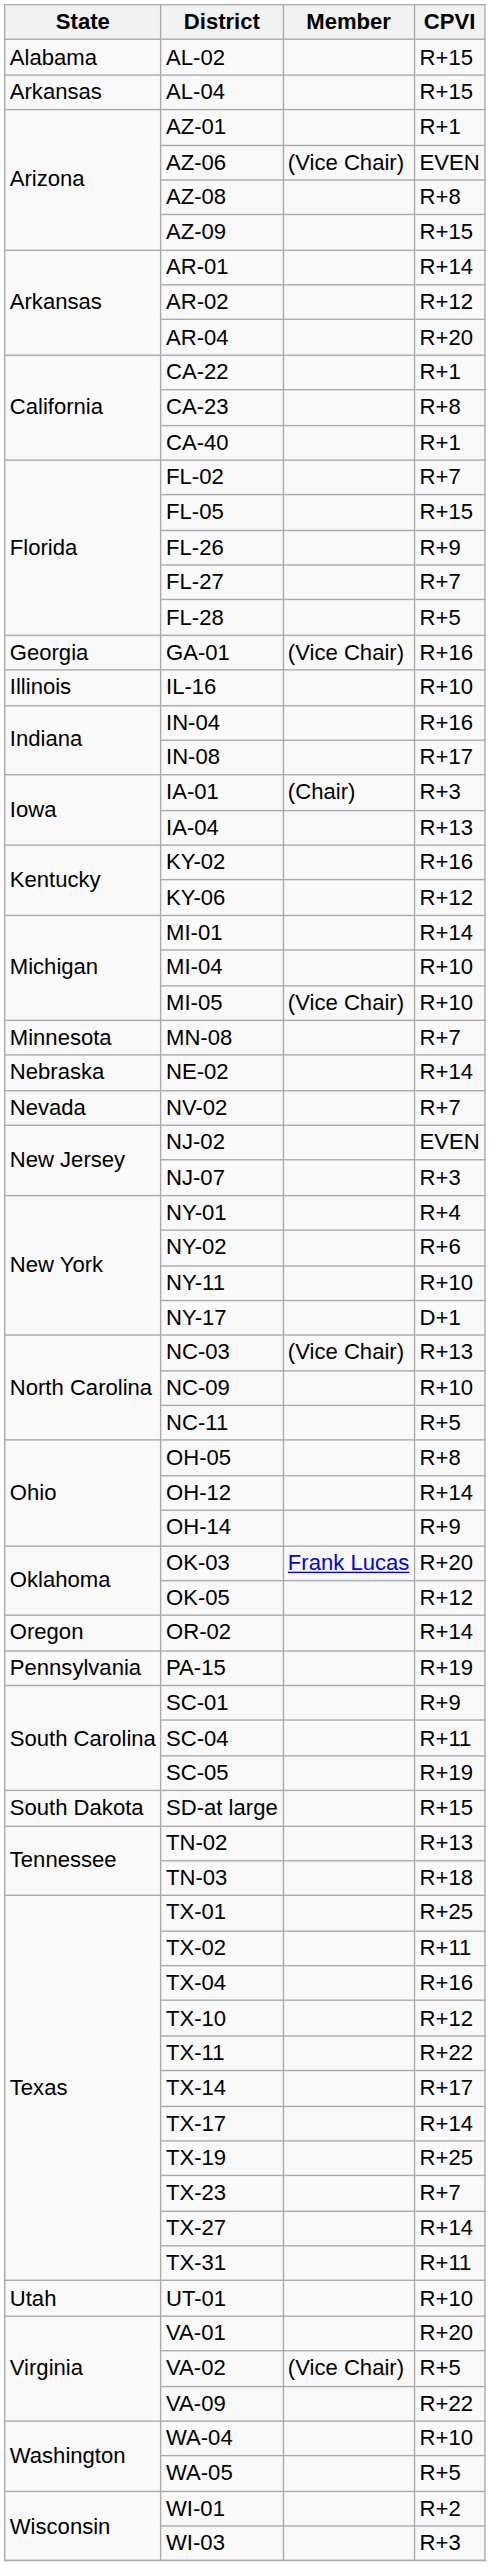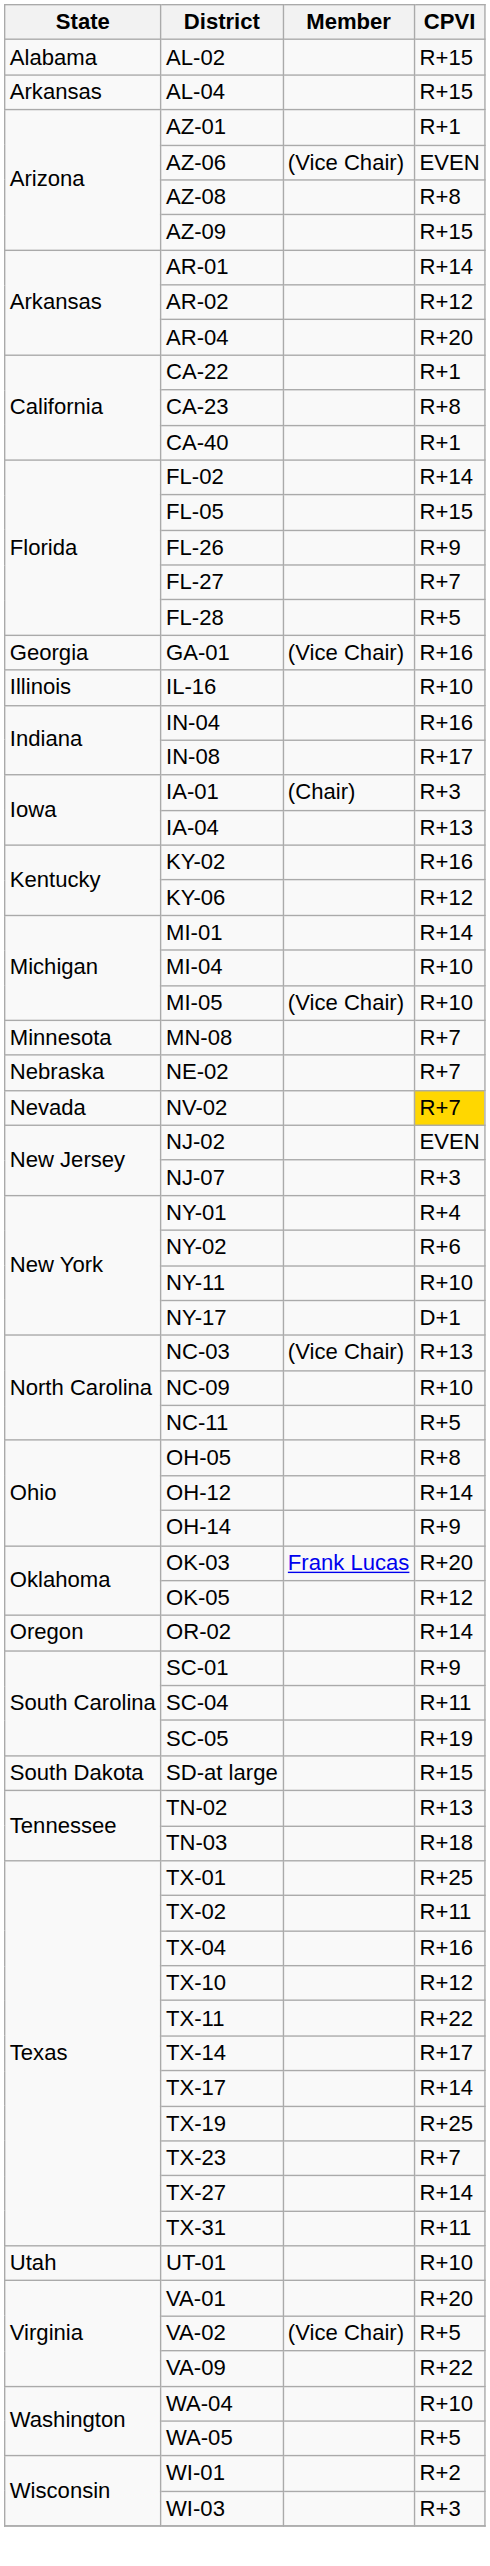 <table class="wikitable sortable" id="votingmembers">
 <tr style="vertical-align:bottom">
 <th>State</th>
 <th>District</th>
 <th>Member</th>
 <th>CPVI</th>
 </tr>
 <tr>
 <td rowspan="1">Alabama</td>
 <td>AL-02</td>
 <td></td>
 <td>R+15</td>
 </tr>
 <tr>
 <td rowspan="1">Arkansas</td>
 <td>AL-04</td>
 <td></td>
 <td>R+15</td>
 </tr>
 <tr>
 <td rowspan="4">Arizona</td>
 <td>AZ-01</td>
 <td></td>
 <td>R+1</td>
 </tr>
 <tr>
 <td>AZ-06</td>
 <td> (Vice Chair)</td>
 <td>EVEN</td>
 </tr>
 <tr>
 <td>AZ-08</td>
 <td></td>
 <td>R+8</td>
 </tr>
 <tr>
 <td>AZ-09</td>
 <td></td>
 <td>R+15</td>
 </tr>
 <tr>
 <td rowspan="3">Arkansas</td>
 <td>AR-01</td>
 <td></td>
 <td>R+14</td>
 </tr>
 <tr>
 <td>AR-02</td>
 <td></td>
 <td>R+12</td>
 </tr>
 <tr>
 <td>AR-04</td>
 <td></td>
 <td>R+20</td>
 </tr>
 <tr>
 <td rowspan="3">California</td>
 <td>CA-22</td>
 <td></td>
 <td>R+1</td>
 </tr>
 <tr>
 <td>CA-23</td>
 <td></td>
 <td>R+8</td>
 </tr>
 <tr>
 <td>CA-40</td>
 <td></td>
 <td>R+1</td>
 </tr>
 <tr>
 <td rowspan="5">Florida</td>
 <td>FL-02</td>
 <td></td>
-<td>R+7</td>
+<td>R+14</td>
 </tr>
 <tr>
 <td>FL-05</td>
 <td></td>
 <td>R+15</td>
 </tr>
 <tr>
 <td>FL-26</td>
 <td></td>
 <td>R+9</td>
 </tr>
 <tr>
 <td>FL-27</td>
 <td></td>
 <td>R+7</td>
 </tr>
 <tr>
 <td>FL-28</td>
 <td></td>
 <td>R+5</td>
 </tr>
 <tr>
 <td rowspan="1">Georgia</td>
 <td>GA-01</td>
 <td> (Vice Chair)</td>
 <td>R+16</td>
 </tr>
 <tr>
 <td rowspan="1">Illinois</td>
 <td>IL-16</td>
 <td></td>
 <td>R+10</td>
 </tr>
 <tr>
 <td rowspan="2">Indiana</td>
 <td>IN-04</td>
 <td></td>
 <td>R+16</td>
 </tr>
 <tr>
 <td>IN-08</td>
 <td></td>
 <td>R+17</td>
 </tr>
 <tr>
 <td rowspan="2">Iowa</td>
 <td>IA-01</td>
 <td> (Chair)</td>
 <td>R+3</td>
 </tr>
 <tr>
 <td>IA-04</td>
 <td></td>
 <td>R+13</td>
 </tr>
 <tr>
 <td rowspan="2">Kentucky</td>
 <td>KY-02</td>
 <td></td>
 <td>R+16</td>
 </tr>
 <tr>
 <td>KY-06</td>
 <td></td>
 <td>R+12</td>
 </tr>
 <tr>
 <td rowspan="3">Michigan</td>
 <td>MI-01</td>
 <td></td>
 <td>R+14</td>
 </tr>
 <tr>
 <td>MI-04</td>
 <td></td>
 <td>R+10</td>
 </tr>
 <tr>
 <td>MI-05</td>
 <td> (Vice Chair)</td>
 <td>R+10</td>
 </tr>
 <tr>
 <td rowspan="1">Minnesota</td>
 <td>MN-08</td>
 <td></td>
 <td>R+7</td>
 </tr>
 <tr>
 <td rowspan="1">Nebraska</td>
 <td>NE-02</td>
 <td></td>
-<td>R+14</td>
+<td>R+7</td>
 </tr>
 <tr>
 <td rowspan="1">Nevada</td>
 <td>NV-02</td>
 <td></td>
-<td>R+7</td>
+<td style="background: gold;">R+7</td>
 </tr>
 <tr>
 <td rowspan="2">New Jersey</td>
 <td>NJ-02</td>
 <td></td>
 <td>EVEN</td>
 </tr>
 <tr>
 <td>NJ-07</td>
 <td></td>
 <td>R+3</td>
 </tr>
 <tr>
 <td rowspan="4">New York</td>
 <td>NY-01</td>
 <td></td>
 <td>R+4</td>
 </tr>
 <tr>
 <td>NY-02</td>
 <td></td>
 <td>R+6</td>
 </tr>
 <tr>
 <td>NY-11</td>
 <td></td>
 <td>R+10</td>
 </tr>
 <tr>
 <td>NY-17</td>
 <td></td>
 <td>D+1</td>
 </tr>
 <tr>
 <td rowspan="3">North Carolina</td>
 <td>NC-03</td>
 <td> (Vice Chair)</td>
 <td>R+13</td>
 </tr>
 <tr>
 <td>NC-09</td>
 <td></td>
 <td>R+10</td>
 </tr>
 <tr>
 <td>NC-11</td>
 <td></td>
 <td>R+5</td>
 </tr>
 <tr>
 <td rowspan="3">Ohio</td>
 <td>OH-05</td>
 <td></td>
 <td>R+8</td>
 </tr>
 <tr>
 <td>OH-12</td>
 <td></td>
 <td>R+14</td>
 </tr>
 <tr>
 <td>OH-14</td>
 <td></td>
 <td>R+9</td>
 </tr>
 <tr>
 <td rowspan="2">Oklahoma</td>
 <td>OK-03</td>
 <td><a href='#'>Frank Lucas</a></td>
 <td>R+20</td>
 </tr>
 <tr>
 <td>OK-05</td>
 <td></td>
 <td>R+12</td>
 </tr>
 <tr>
 <td rowspan="1">Oregon</td>
 <td>OR-02</td>
 <td></td>
 <td>R+14</td>
-</tr>
-<tr>
-<td rowspan="1">Pennsylvania</td>
-<td>PA-15</td>
-<td></td>
-<td>R+19</td>
 </tr>
 <tr>
 <td rowspan="3">South Carolina</td>
 <td>SC-01</td>
 <td></td>
 <td>R+9</td>
 </tr>
 <tr>
 <td>SC-04</td>
 <td></td>
 <td>R+11</td>
 </tr>
 <tr>
 <td>SC-05</td>
 <td></td>
 <td>R+19</td>
 </tr>
 <tr>
 <td rowspan="1">South Dakota</td>
 <td>SD-at large</td>
 <td></td>
 <td>R+15</td>
 </tr>
 <tr>
 <td rowspan="2">Tennessee</td>
 <td>TN-02</td>
 <td></td>
 <td>R+13</td>
 </tr>
 <tr>
 <td>TN-03</td>
 <td></td>
 <td>R+18</td>
 </tr>
 <tr>
 <td rowspan="11">Texas</td>
 <td>TX-01</td>
 <td></td>
 <td>R+25</td>
 </tr>
 <tr>
 <td>TX-02</td>
 <td></td>
 <td>R+11</td>
 </tr>
 <tr>
 <td>TX-04</td>
 <td></td>
 <td>R+16</td>
 </tr>
 <tr>
 <td>TX-10</td>
 <td></td>
 <td>R+12</td>
 </tr>
 <tr>
 <td>TX-11</td>
 <td></td>
 <td>R+22</td>
 </tr>
 <tr>
 <td>TX-14</td>
 <td></td>
 <td>R+17</td>
 </tr>
 <tr>
 <td>TX-17</td>
 <td></td>
 <td>R+14</td>
 </tr>
 <tr>
 <td>TX-19</td>
 <td></td>
 <td>R+25</td>
 </tr>
 <tr>
 <td>TX-23</td>
 <td></td>
 <td>R+7</td>
 </tr>
 <tr>
 <td>TX-27</td>
 <td></td>
 <td>R+14</td>
 </tr>
 <tr>
 <td>TX-31</td>
 <td></td>
 <td>R+11</td>
 </tr>
 <tr>
 <td rowspan="1">Utah</td>
 <td>UT-01</td>
 <td></td>
 <td>R+10</td>
 </tr>
 <tr>
 <td rowspan="3">Virginia</td>
 <td>VA-01</td>
 <td></td>
 <td>R+20</td>
 </tr>
 <tr>
 <td>VA-02</td>
 <td> (Vice Chair)</td>
 <td>R+5</td>
 </tr>
 <tr>
 <td>VA-09</td>
 <td></td>
 <td>R+22</td>
 </tr>
 <tr>
 <td rowspan="2">Washington</td>
 <td>WA-04</td>
 <td></td>
 <td>R+10</td>
 </tr>
 <tr>
 <td>WA-05</td>
 <td></td>
 <td>R+5</td>
 </tr>
 <tr>
 <td rowspan="2">Wisconsin</td>
 <td>WI-01</td>
 <td></td>
 <td>R+2</td>
 </tr>
 <tr>
 <td>WI-03</td>
 <td></td>
 <td>R+3</td>
 </tr>
 <tr>
 </tr>
 </table>
